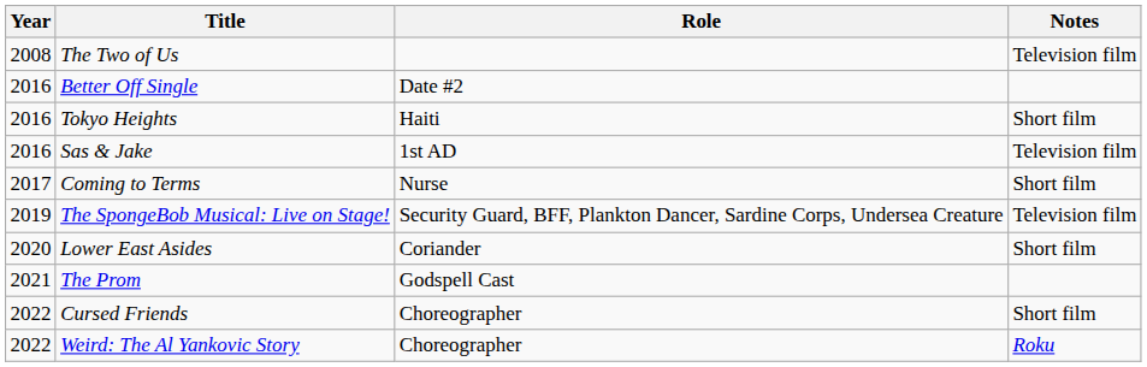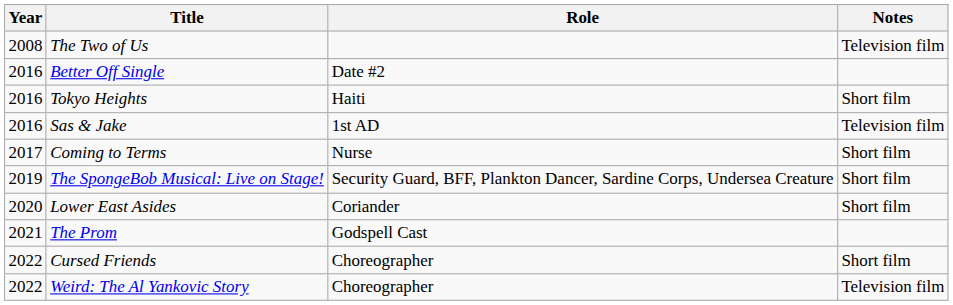 <table class="wikitable sortable">
 <tr>
 <th>Year</th>
 <th>Title</th>
 <th>Role</th>
 <th>Notes</th>
 </tr>
 <tr>
 <td>2008</td>
 <td><em>The Two of Us</em></td>
 <td></td>
 <td>Television film</td>
 </tr>
 <tr>
 <td>2016</td>
 <td><em><a href='#'>Better Off Single</a></em></td>
 <td>Date #2</td>
 <td></td>
 </tr>
 <tr>
 <td>2016</td>
 <td><em>Tokyo Heights</em></td>
 <td>Haiti</td>
 <td>Short film</td>
 </tr>
 <tr>
 <td>2016</td>
 <td><em>Sas & Jake</em></td>
 <td>1st AD</td>
 <td>Television film</td>
 </tr>
 <tr>
 <td>2017</td>
 <td><em>Coming to Terms</em></td>
 <td>Nurse</td>
 <td>Short film</td>
 </tr>
 <tr>
 <td>2019</td>
 <td><em><a href='#'>The SpongeBob Musical: Live on Stage!</a></em></td>
 <td>Security Guard, BFF, Plankton Dancer, Sardine Corps, Undersea Creature</td>
-<td>Television film</td>
+<td>Short film</td>
 </tr>
 <tr>
 <td>2020</td>
 <td><em>Lower East Asides</em></td>
 <td>Coriander</td>
 <td>Short film</td>
 </tr>
 <tr>
 <td>2021</td>
 <td><em><a href='#'>The Prom</a></em></td>
 <td>Godspell Cast</td>
 <td></td>
 </tr>
 <tr>
 <td>2022</td>
 <td><em>Cursed Friends</em></td>
 <td>Choreographer</td>
 <td>Short film</td>
 </tr>
 <tr>
 <td>2022</td>
 <td><em><a href='#'>Weird: The Al Yankovic Story</a></em></td>
 <td>Choreographer</td>
-<td><em><a href='#'>Roku</a></em></td>
+<td>Television film</td>
 </tr>
 </table>
